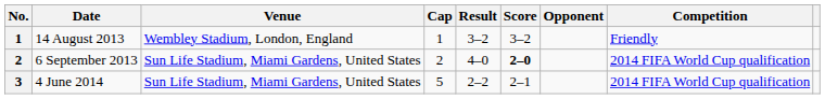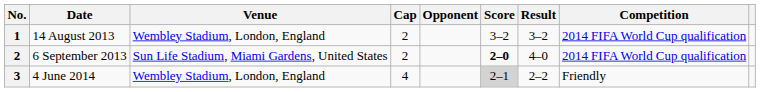 <table class="wikitable sortable plainrowheaders">
 <tr>
 <th scope=col>No.</th>
 <th scope=col data-sort-type=date>Date</th>
 <th scope=col>Venue</th>
 <th scope=col>Cap</th>
+<th scope=col>Opponent</th>
+<th scope=col>Score</th>
 <th scope=col>Result</th>
-<th scope=col>Score</th>
-<th scope=col>Opponent</th>
 <th scope=col>Competition</th>
 <th scope=col class=unsortable></th>
 </tr>
 <tr>
 <th scope=row style="text-align: center">1</th>
 <td>14 August 2013</td>
 <td><a href='#'>Wembley Stadium</a>, London, England</td>
-<td align=center>1</td>
+<td align=center>2</td>
+<td></td>
 <td align=center>3–2</td>
 <td align=center>3–2</td>
-<td></td>
-<td><a href='#'>Friendly</a></td>
+<td><a href='#'>2014 FIFA World Cup qualification</a></td>
 <td align=center></td>
 </tr>
 <tr>
 <th scope=row style="text-align: center">2</th>
 <td>6 September 2013</td>
 <td><a href='#'>Sun Life Stadium</a>, <a href='#'>Miami Gardens</a>, United States</td>
 <td align=center>2</td>
+<td></td>
+<td align=center><strong>2–0</strong></td>
 <td align=center>4–0</td>
-<td align=center><strong>2–0</strong></td>
-<td></td>
 <td><a href='#'>2014 FIFA World Cup qualification</a></td>
 <td align=center></td>
 </tr>
 <tr>
 <th scope=row style="text-align: center">3</th>
 <td>4 June 2014</td>
-<td><a href='#'>Sun Life Stadium</a>, <a href='#'>Miami Gardens</a>, United States</td>
-<td align=center>5</td>
+<td><a href='#'>Wembley Stadium</a>, London, England</td>
+<td align=center>4</td>
+<td></td>
+<td align=center style="background: lightgrey;">2–1</td>
 <td align=center>2–2</td>
-<td align=center>2–1</td>
-<td></td>
-<td><a href='#'>2014 FIFA World Cup qualification</a></td>
+<td>Friendly</td>
 <td align="center"></td>
 </tr>
 </table>
